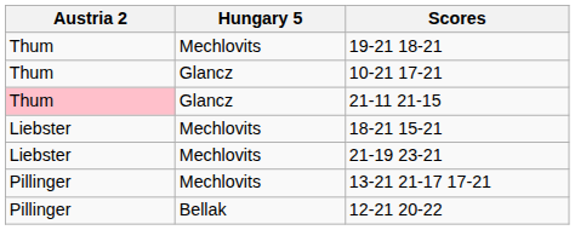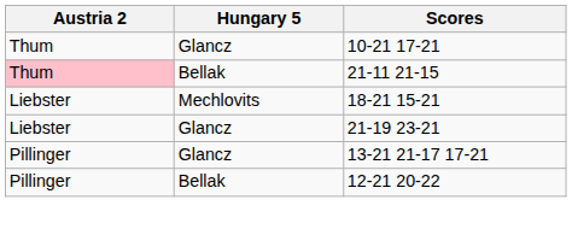 <table class="wikitable">
 <tr>
 <th width=150> Austria 2</th>
 <th width=150> Hungary 5</th>
 <th width=200>Scores</th>
 </tr>
 <tr>
 <td>Thum</td>
-<td>Mechlovits</td>
-<td>19-21 18-21</td>
-</tr>
-<tr>
-<td>Thum</td>
 <td>Glancz</td>
 <td>10-21 17-21</td>
 </tr>
 <tr>
 <td style="background: pink;">Thum</td>
-<td>Glancz</td>
+<td>Bellak</td>
 <td>21-11 21-15</td>
 </tr>
 <tr>
 <td>Liebster</td>
 <td>Mechlovits</td>
 <td>18-21 15-21</td>
 </tr>
 <tr>
 <td>Liebster</td>
-<td>Mechlovits</td>
+<td>Glancz</td>
 <td>21-19 23-21</td>
 </tr>
 <tr>
 <td>Pillinger</td>
-<td>Mechlovits</td>
+<td>Glancz</td>
 <td>13-21 21-17 17-21</td>
 </tr>
 <tr>
 <td>Pillinger</td>
 <td>Bellak</td>
 <td>12-21 20-22</td>
 </tr>
 </table>
